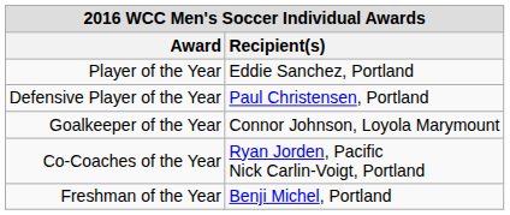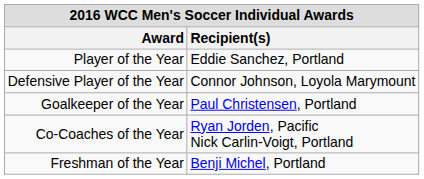 <table class="wikitable" style="white-space:nowrap; font-size:90%;">
 <tr>
 <td colspan="7" style="text-align:center; background:#ddd;"><strong>2016 WCC Men's Soccer Individual Awards</strong></td>
 </tr>
 <tr>
 <th style="text-align:right;">Award</th>
 <th style="text-align:left;">Recipient(s)</th>
 </tr>
 <tr>
 <td style="text-align:right;">Player of the Year</td>
 <td style="text-align:left;">Eddie Sanchez, Portland</td>
 </tr>
 <tr>
 <td style="text-align:right;">Defensive Player of the Year</td>
-<td style="text-align:left;"><a href='#'>Paul Christensen</a>, Portland</td>
+<td style="text-align:left;">Connor Johnson, Loyola Marymount</td>
 </tr>
 <tr>
 <td style="text-align:right;">Goalkeeper of the Year</td>
-<td style="text-align:left;">Connor Johnson, Loyola Marymount</td>
+<td style="text-align:left;"><a href='#'>Paul Christensen</a>, Portland</td>
 </tr>
 <tr>
 <td style="text-align:right;">Co-Coaches of the Year</td>
 <td style="text-align:left;"><a href='#'>Ryan Jorden</a>, Pacific<br>Nick Carlin-Voigt, Portland</td>
 </tr>
 <tr>
 <td style="text-align:right;">Freshman of the Year</td>
 <td style="text-align:left;"><a href='#'>Benji Michel</a>, Portland</td>
 </tr>
 </table>
